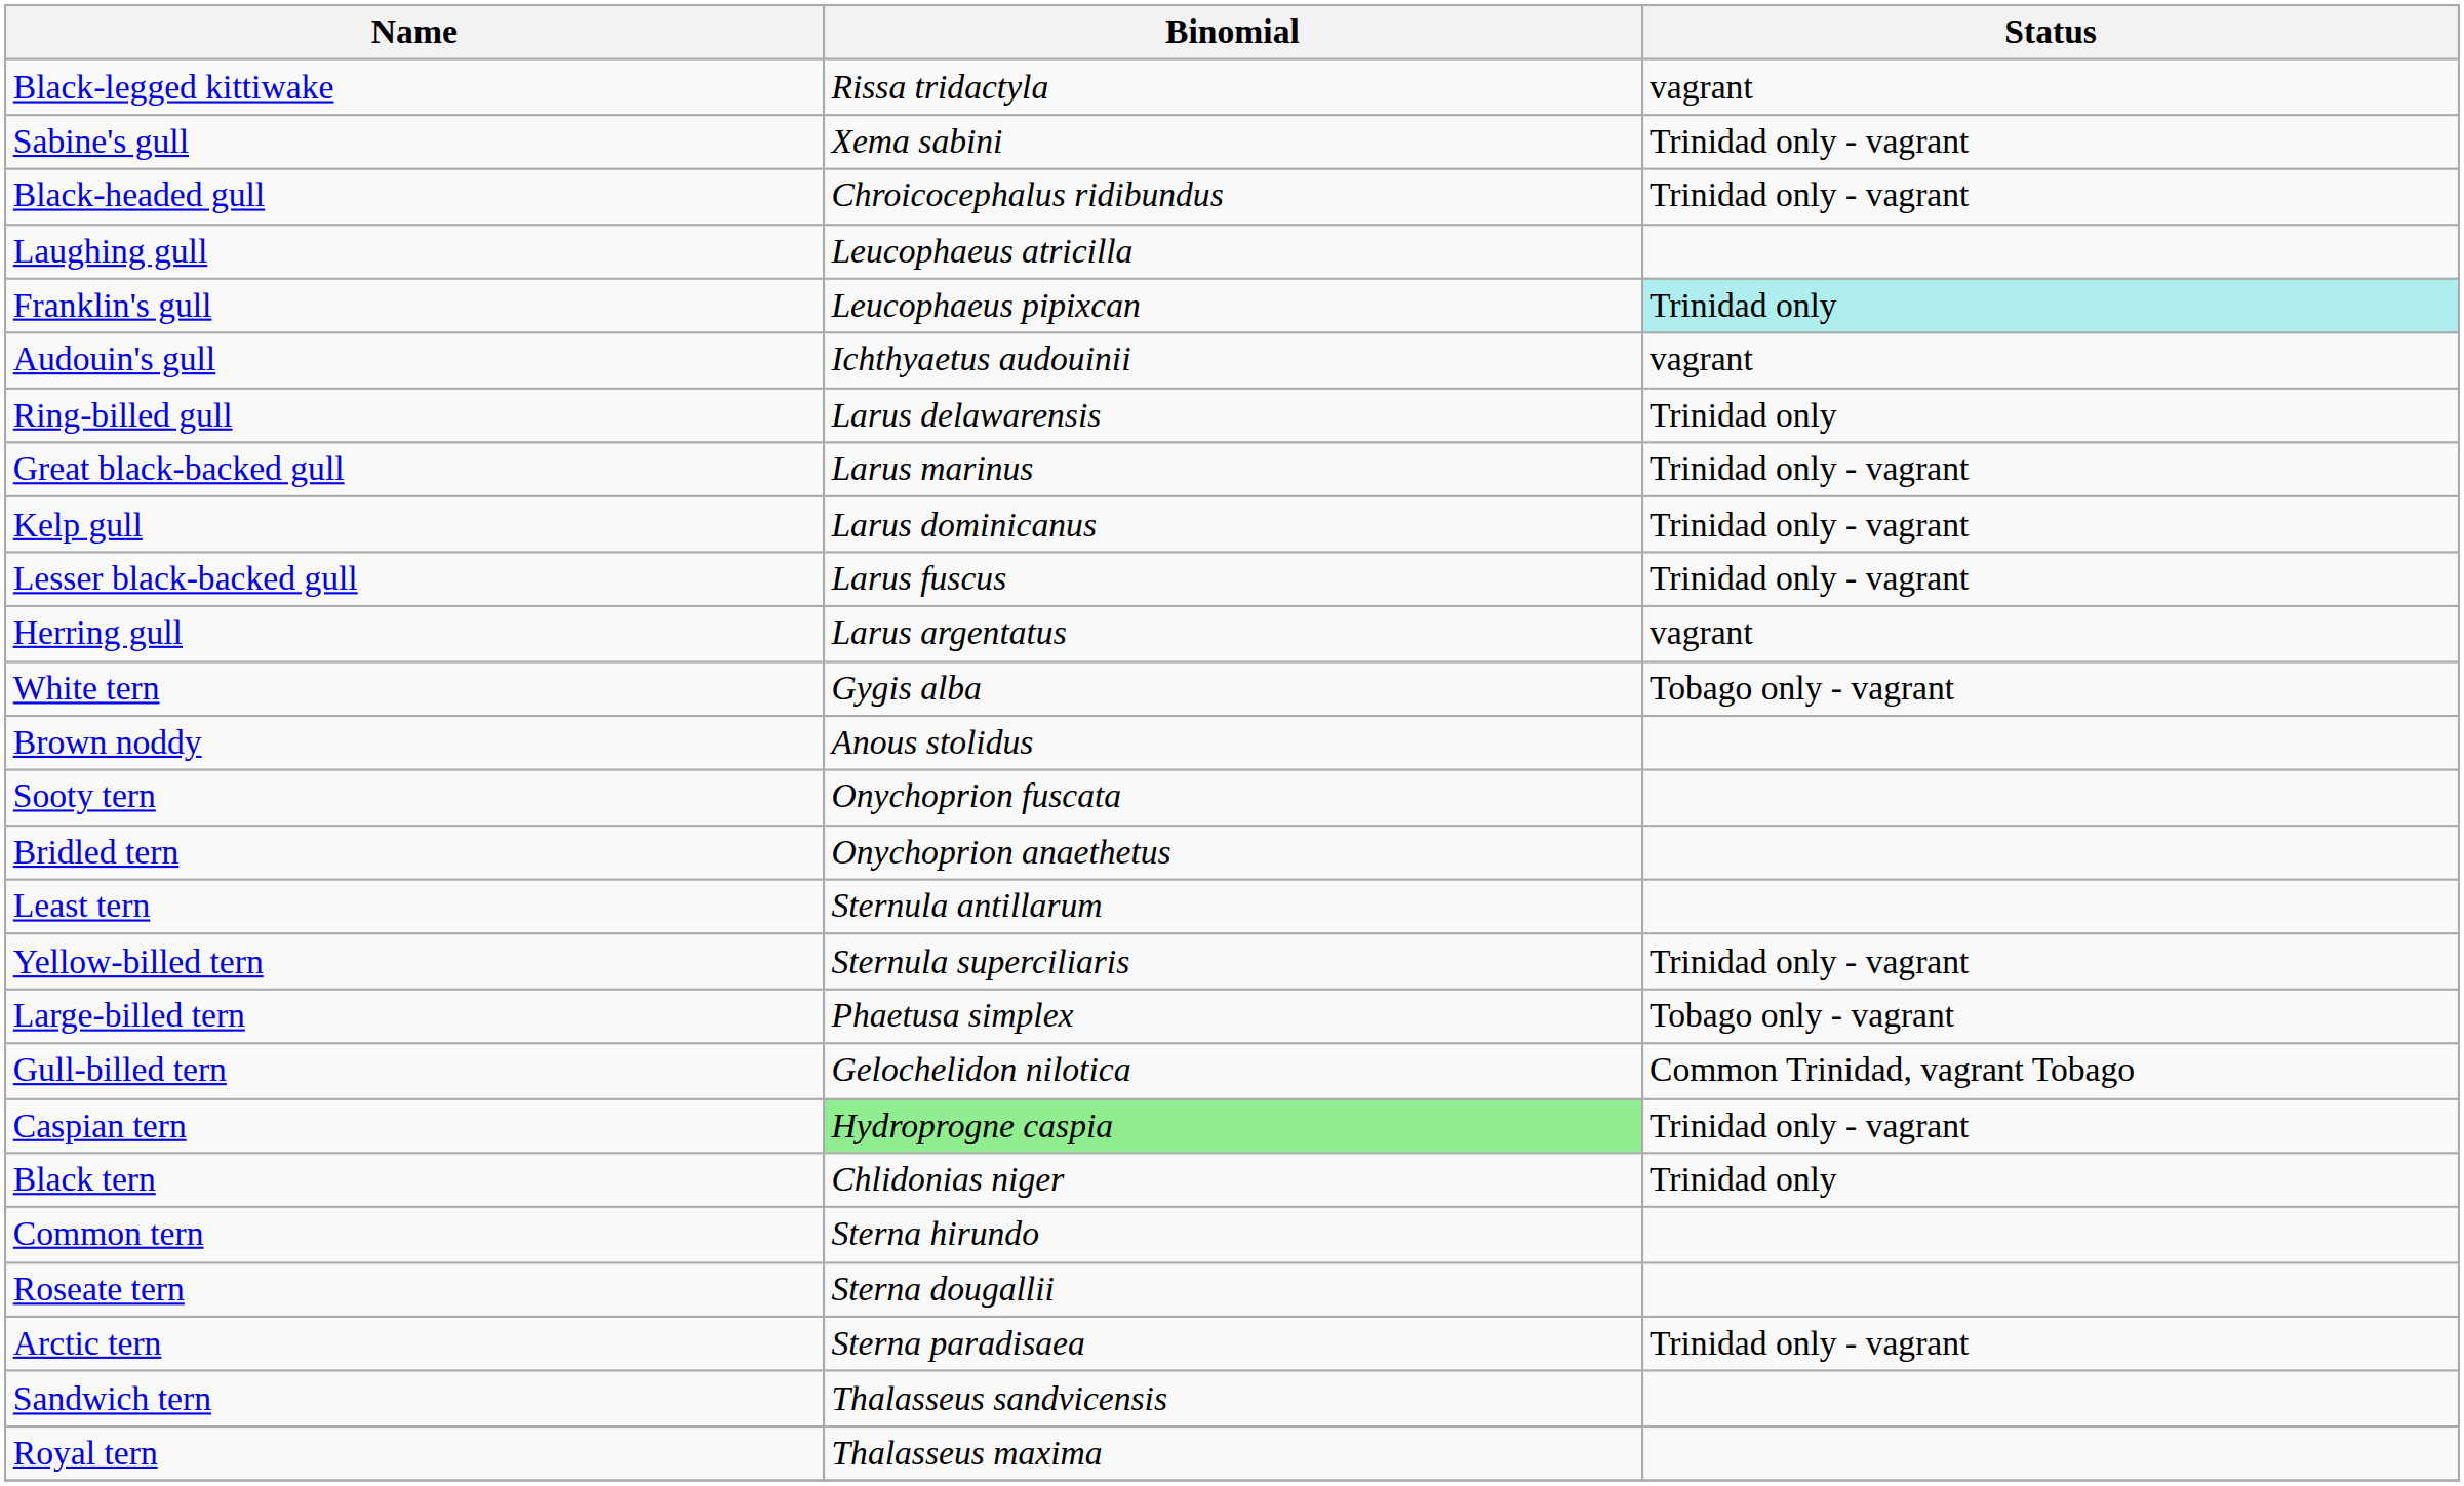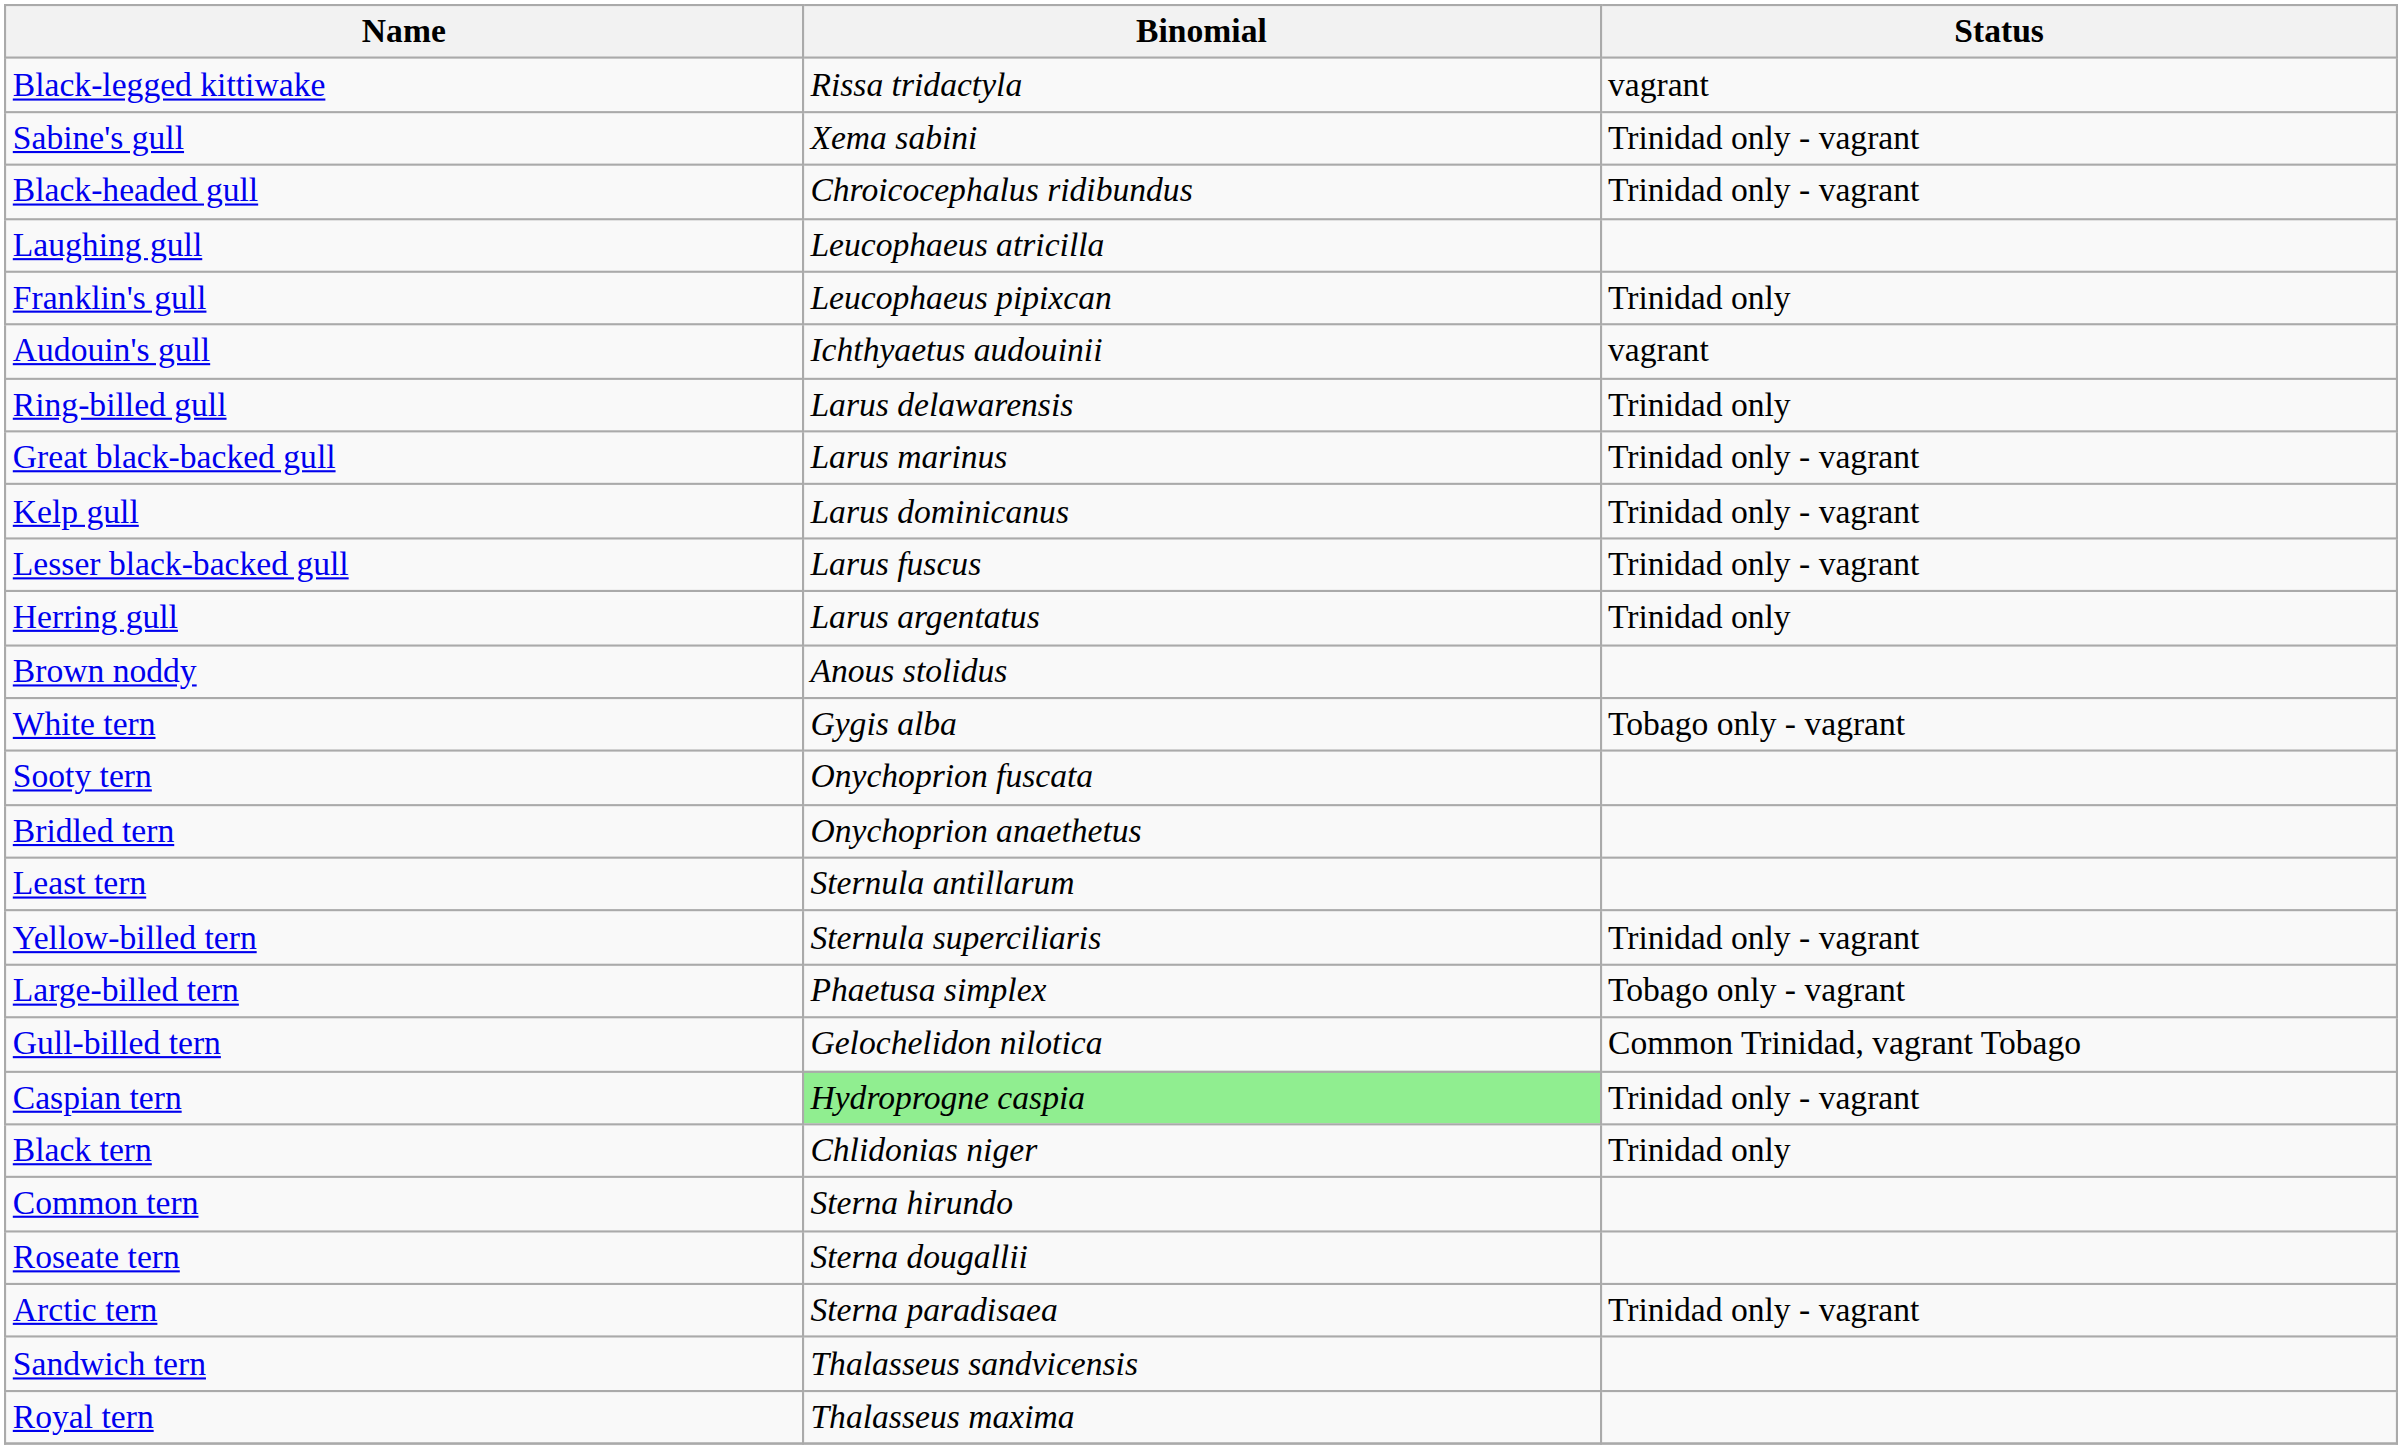 <table width=72% class="wikitable">
 <tr>
 <th width=24%>Name</th>
 <th width=24%>Binomial</th>
 <th width=24%>Status</th>
 </tr>
 <tr>
 <td><a href='#'>Black-legged kittiwake</a></td>
 <td><em>Rissa tridactyla</em></td>
 <td>vagrant</td>
 </tr>
 <tr>
 <td><a href='#'>Sabine's gull</a></td>
 <td><em>Xema sabini</em></td>
 <td>Trinidad only - vagrant</td>
 </tr>
 <tr>
 <td><a href='#'>Black-headed gull</a></td>
 <td><em>Chroicocephalus ridibundus</em></td>
 <td>Trinidad only - vagrant</td>
 </tr>
 <tr>
 <td><a href='#'>Laughing gull</a></td>
 <td><em>Leucophaeus atricilla</em></td>
 <td></td>
 </tr>
 <tr>
 <td><a href='#'>Franklin's gull</a></td>
 <td><em>Leucophaeus pipixcan</em></td>
-<td style="background: paleturquoise;">Trinidad only</td>
+<td>Trinidad only</td>
 </tr>
 <tr>
 <td><a href='#'>Audouin's gull</a></td>
 <td><em>Ichthyaetus audouinii</em></td>
 <td>vagrant</td>
 </tr>
 <tr>
 <td><a href='#'>Ring-billed gull</a></td>
 <td><em>Larus delawarensis</em></td>
 <td>Trinidad only</td>
 </tr>
 <tr>
 <td><a href='#'>Great black-backed gull</a></td>
 <td><em>Larus marinus</em></td>
 <td>Trinidad only - vagrant</td>
 </tr>
 <tr>
 <td><a href='#'>Kelp gull</a></td>
 <td><em>Larus dominicanus</em></td>
 <td>Trinidad only - vagrant</td>
 </tr>
 <tr>
 <td><a href='#'>Lesser black-backed gull</a></td>
 <td><em>Larus fuscus</em></td>
 <td>Trinidad only - vagrant</td>
 </tr>
 <tr>
 <td><a href='#'>Herring gull</a></td>
 <td><em>Larus argentatus</em></td>
-<td>vagrant</td>
+<td>Trinidad only</td>
+</tr>
+<tr>
+<td><a href='#'>Brown noddy</a></td>
+<td><em>Anous stolidus</em></td>
+<td></td>
 </tr>
 <tr>
 <td><a href='#'>White tern</a></td>
 <td><em>Gygis alba</em></td>
 <td>Tobago only - vagrant</td>
-</tr>
-<tr>
-<td><a href='#'>Brown noddy</a></td>
-<td><em>Anous stolidus</em></td>
-<td></td>
 </tr>
 <tr>
 <td><a href='#'>Sooty tern</a></td>
 <td><em>Onychoprion fuscata</em></td>
 <td></td>
 </tr>
 <tr>
 <td><a href='#'>Bridled tern</a></td>
 <td><em>Onychoprion anaethetus</em></td>
 <td></td>
 </tr>
 <tr>
 <td><a href='#'>Least tern</a></td>
 <td><em>Sternula antillarum</em></td>
 <td></td>
 </tr>
 <tr>
 <td><a href='#'>Yellow-billed tern</a></td>
 <td><em>Sternula superciliaris</em></td>
 <td>Trinidad only - vagrant</td>
 </tr>
 <tr>
 <td><a href='#'>Large-billed tern</a></td>
 <td><em>Phaetusa simplex</em></td>
 <td>Tobago only - vagrant</td>
 </tr>
 <tr>
 <td><a href='#'>Gull-billed tern</a></td>
 <td><em>Gelochelidon nilotica</em></td>
 <td>Common Trinidad, vagrant Tobago</td>
 </tr>
 <tr>
 <td><a href='#'>Caspian tern</a></td>
 <td style="background: lightgreen;"><em>Hydroprogne caspia</em></td>
 <td>Trinidad only - vagrant</td>
 </tr>
 <tr>
 <td><a href='#'>Black tern</a></td>
 <td><em>Chlidonias niger</em></td>
 <td>Trinidad only</td>
 </tr>
 <tr>
 <td><a href='#'>Common tern</a></td>
 <td><em>Sterna hirundo</em></td>
 <td></td>
 </tr>
 <tr>
 <td><a href='#'>Roseate tern</a></td>
 <td><em>Sterna dougallii</em></td>
 <td></td>
 </tr>
 <tr>
 <td><a href='#'>Arctic tern</a></td>
 <td><em>Sterna paradisaea</em></td>
 <td>Trinidad only - vagrant</td>
 </tr>
 <tr>
 <td><a href='#'>Sandwich tern</a></td>
 <td><em>Thalasseus sandvicensis</em></td>
 <td></td>
 </tr>
 <tr>
 <td><a href='#'>Royal tern</a></td>
 <td><em>Thalasseus maxima</em></td>
 <td></td>
 </tr>
 <tr>
 </tr>
 </table>
